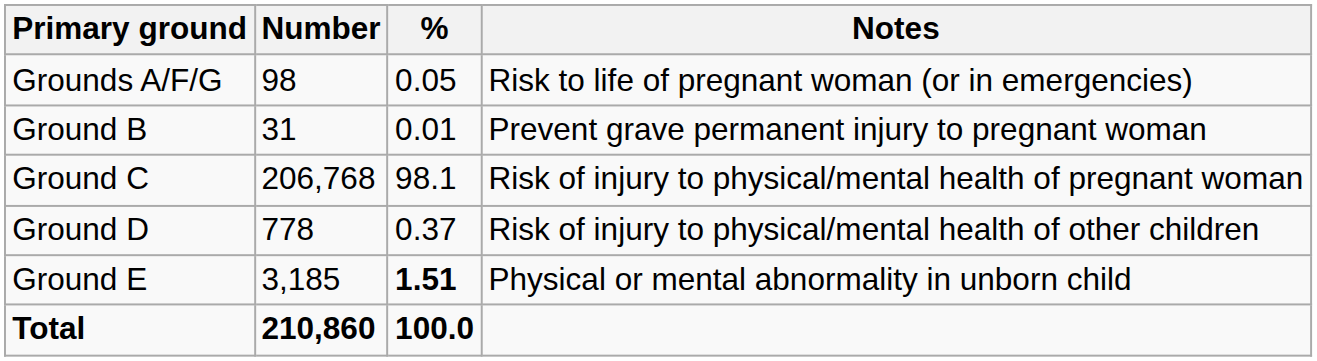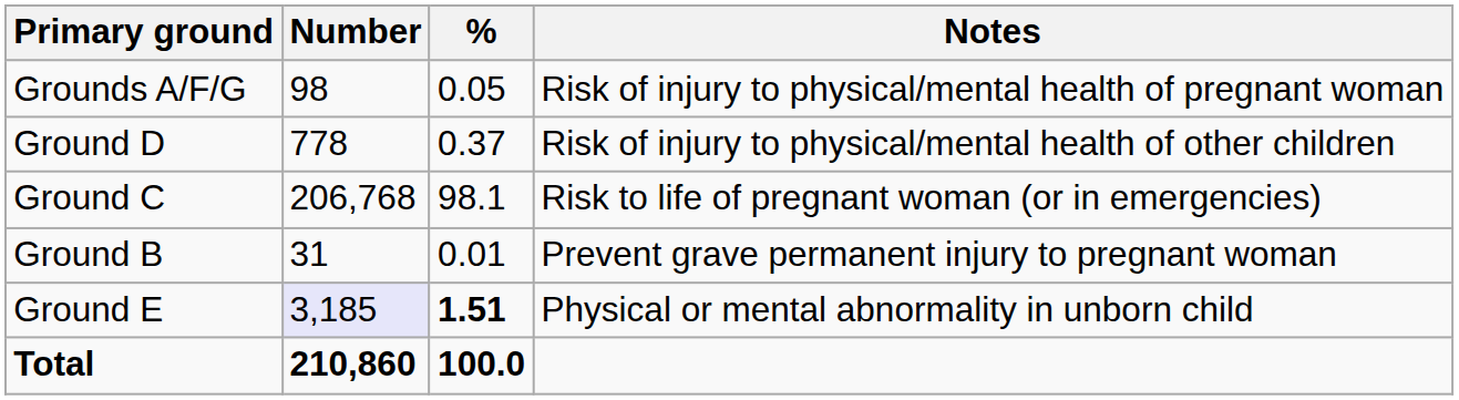 <table class="wikitable">
 <tr>
 <th>Primary ground</th>
 <th>Number</th>
 <th>%</th>
 <th>Notes</th>
 </tr>
 <tr>
 <td>Grounds A/F/G</td>
 <td>98</td>
 <td>0.05</td>
+<td>Risk of injury to physical/mental health of pregnant woman</td>
+</tr>
+<tr>
+<td>Ground D</td>
+<td>778</td>
+<td>0.37</td>
+<td>Risk of injury to physical/mental health of other children</td>
+</tr>
+<tr>
+<td>Ground C</td>
+<td>206,768</td>
+<td>98.1</td>
 <td>Risk to life of pregnant woman (or in emergencies)</td>
 </tr>
 <tr>
 <td>Ground B</td>
 <td>31</td>
 <td>0.01</td>
 <td>Prevent grave permanent injury to pregnant woman</td>
 </tr>
 <tr>
-<td>Ground C</td>
-<td>206,768</td>
-<td>98.1</td>
-<td>Risk of injury to physical/mental health of pregnant woman</td>
-</tr>
-<tr>
-<td>Ground D</td>
-<td>778</td>
-<td>0.37</td>
-<td>Risk of injury to physical/mental health of other children</td>
-</tr>
-<tr>
 <td>Ground E</td>
-<td>3,185</td>
+<td style="background: lavender;">3,185</td>
 <td><strong>1.51</strong></td>
 <td>Physical or mental abnormality in unborn child</td>
 </tr>
 <tr>
 <td><strong>Total</strong></td>
 <td><strong>210,860</strong></td>
 <td><strong>100.0</strong></td>
 <td></td>
 </tr>
 </table>
